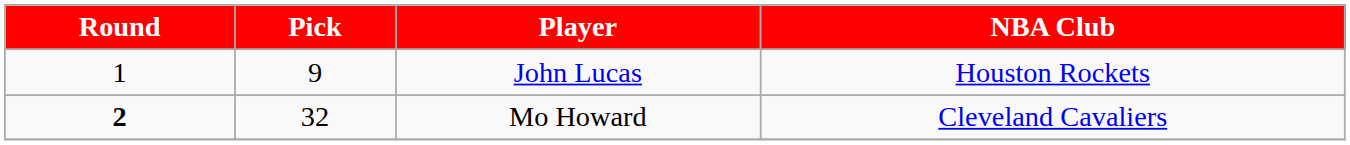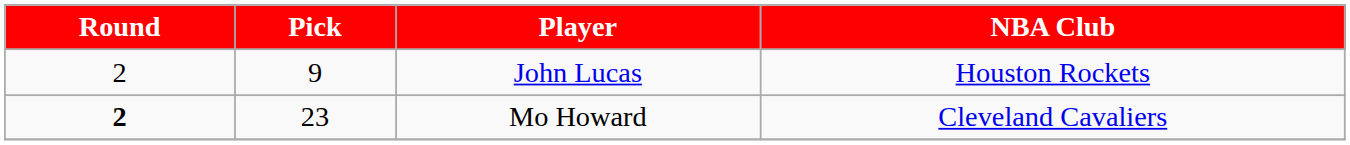 <table class="wikitable" width="60%">
 <tr align="center"  style="background:red;color:white;">
 <td><strong>Round</strong></td>
 <td><strong>Pick</strong></td>
 <td><strong>Player</strong></td>
 <td><strong>NBA Club</strong></td>
 </tr>
 <tr align="center" bgcolor="">
-<td>1</td>
+<td>2</td>
 <td>9</td>
 <td><a href='#'>John Lucas</a></td>
 <td><a href='#'>Houston Rockets</a></td>
 </tr>
 <tr align="center" bgcolor="">
 <td><strong>2</strong></td>
-<td>32</td>
+<td>23</td>
 <td>Mo Howard</td>
 <td><a href='#'>Cleveland Cavaliers</a></td>
 </tr>
 <tr align="center" bgcolor="">
 </tr>
 </table>
